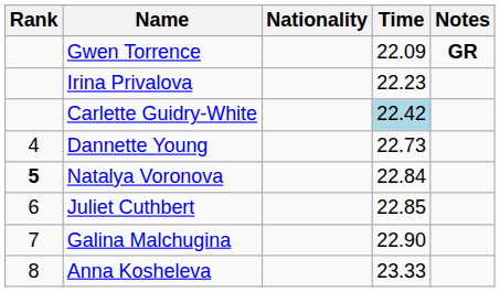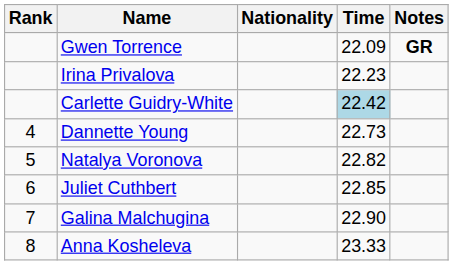 <table class="wikitable sortable" style="text-align:center">
 <tr>
 <th>Rank</th>
 <th>Name</th>
 <th>Nationality</th>
 <th>Time</th>
 <th>Notes</th>
 </tr>
 <tr>
 <td></td>
 <td align=left><a href='#'>Gwen Torrence</a></td>
 <td align=left></td>
 <td>22.09</td>
 <td><strong>GR</strong></td>
 </tr>
 <tr>
 <td></td>
 <td align=left><a href='#'>Irina Privalova</a></td>
 <td align=left></td>
 <td>22.23</td>
 <td></td>
 </tr>
 <tr>
 <td></td>
 <td align=left><a href='#'>Carlette Guidry-White</a></td>
 <td align=left></td>
 <td style="background: lightblue;">22.42</td>
 <td></td>
 </tr>
 <tr>
 <td>4</td>
 <td align=left><a href='#'>Dannette Young</a></td>
 <td align=left></td>
 <td>22.73</td>
 <td></td>
 </tr>
 <tr>
-<td><strong>5</strong></td>
+<td>5</td>
 <td align=left><a href='#'>Natalya Voronova</a></td>
 <td align=left></td>
-<td>22.84</td>
+<td>22.82</td>
 <td></td>
 </tr>
 <tr>
 <td>6</td>
 <td align=left><a href='#'>Juliet Cuthbert</a></td>
 <td align=left></td>
 <td>22.85</td>
 <td></td>
 </tr>
 <tr>
 <td>7</td>
 <td align=left><a href='#'>Galina Malchugina</a></td>
 <td align=left></td>
 <td>22.90</td>
 <td></td>
 </tr>
 <tr>
 <td>8</td>
 <td align=left><a href='#'>Anna Kosheleva</a></td>
 <td align=left></td>
 <td>23.33</td>
 <td></td>
 </tr>
 </table>
